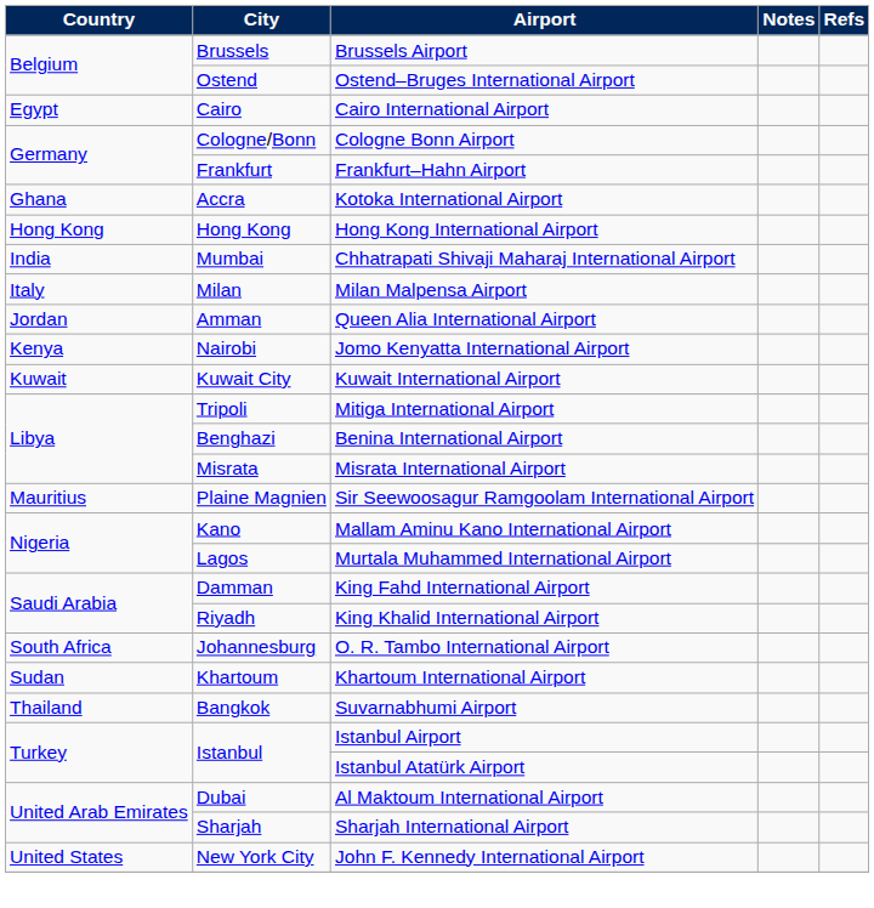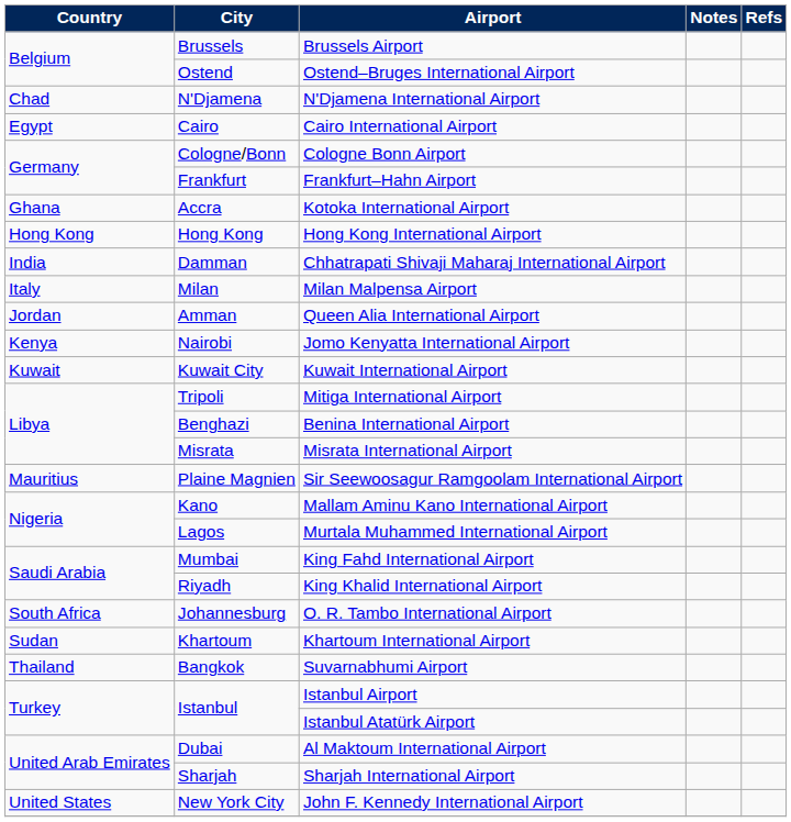 <table class="sortable wikitable">
 <tr>
 <th style="background:#012659;color: white">Country</th>
 <th style="background:#012659;color: white">City</th>
 <th style="background:#012659;color: white">Airport</th>
 <th style="background:#012659;color: white">Notes</th>
 <th style="background:#012659;color: white">Refs</th>
 </tr>
 <tr>
 <td rowspan="2"><a href='#'>Belgium</a></td>
 <td><a href='#'>Brussels</a></td>
 <td><a href='#'>Brussels Airport</a></td>
 <td align=center></td>
 <td align=center></td>
 </tr>
 <tr>
 <td><a href='#'>Ostend</a></td>
 <td><a href='#'>Ostend–Bruges International Airport</a></td>
 <td></td>
+<td align=center></td>
+</tr>
+<tr>
+<td><a href='#'>Chad</a></td>
+<td><a href='#'>N'Djamena</a></td>
+<td><a href='#'>N'Djamena International Airport</a></td>
+<td align=center></td>
 <td align=center></td>
 </tr>
 <tr>
 <td><a href='#'>Egypt</a></td>
 <td><a href='#'>Cairo</a></td>
 <td><a href='#'>Cairo International Airport</a></td>
 <td></td>
 <td align=center></td>
 </tr>
 <tr>
 <td rowspan="2"><a href='#'>Germany</a></td>
 <td><a href='#'>Cologne</a>/<a href='#'>Bonn</a></td>
 <td><a href='#'>Cologne Bonn Airport</a></td>
 <td align=center></td>
 <td align=center></td>
 </tr>
 <tr>
 <td><a href='#'>Frankfurt</a></td>
 <td><a href='#'>Frankfurt–Hahn Airport</a></td>
 <td align=center></td>
 <td align=center></td>
 </tr>
 <tr>
 <td><a href='#'>Ghana</a></td>
 <td><a href='#'>Accra</a></td>
 <td><a href='#'>Kotoka International Airport</a></td>
 <td align=center></td>
 <td align=center></td>
 </tr>
 <tr>
 <td><a href='#'>Hong Kong</a></td>
 <td><a href='#'>Hong Kong</a></td>
 <td><a href='#'>Hong Kong International Airport</a></td>
 <td align=center></td>
 <td align=center></td>
 </tr>
 <tr>
 <td><a href='#'>India</a></td>
-<td><a href='#'>Mumbai</a></td>
+<td><a href='#'>Damman</a></td>
 <td><a href='#'>Chhatrapati Shivaji Maharaj International Airport</a></td>
 <td align=center></td>
 <td align=center></td>
 </tr>
 <tr>
 <td><a href='#'>Italy</a></td>
 <td><a href='#'>Milan</a></td>
 <td><a href='#'>Milan Malpensa Airport</a></td>
 <td align=center></td>
 <td align=center></td>
 </tr>
 <tr>
 <td><a href='#'>Jordan</a></td>
 <td><a href='#'>Amman</a></td>
 <td><a href='#'>Queen Alia International Airport</a></td>
 <td align=center></td>
 <td align=center></td>
 </tr>
 <tr>
 <td><a href='#'>Kenya</a></td>
 <td><a href='#'>Nairobi</a></td>
 <td><a href='#'>Jomo Kenyatta International Airport</a></td>
 <td align=center></td>
 <td align=center></td>
 </tr>
 <tr>
 <td><a href='#'>Kuwait</a></td>
 <td><a href='#'>Kuwait City</a></td>
 <td><a href='#'>Kuwait International Airport</a></td>
 <td align=center></td>
 <td align=center></td>
 </tr>
 <tr>
 <td rowspan="3"><a href='#'>Libya</a></td>
 <td><a href='#'>Tripoli</a></td>
 <td><a href='#'>Mitiga International Airport</a></td>
 <td align=center></td>
 <td align=center></td>
 </tr>
 <tr>
 <td><a href='#'>Benghazi</a></td>
 <td><a href='#'>Benina International Airport</a></td>
 <td align=center></td>
 <td align=center></td>
 </tr>
 <tr>
 <td><a href='#'>Misrata</a></td>
 <td><a href='#'>Misrata International Airport</a></td>
 <td align=center></td>
 <td align=center></td>
 </tr>
 <tr>
 <td><a href='#'>Mauritius</a></td>
 <td><a href='#'>Plaine Magnien</a></td>
 <td><a href='#'>Sir Seewoosagur Ramgoolam International Airport</a></td>
 <td align=center></td>
 <td align=center></td>
 </tr>
 <tr>
 <td rowspan="2"><a href='#'>Nigeria</a></td>
 <td><a href='#'>Kano</a></td>
 <td><a href='#'>Mallam Aminu Kano International Airport</a></td>
 <td align=center></td>
 <td align=center></td>
 </tr>
 <tr>
 <td><a href='#'>Lagos</a></td>
 <td><a href='#'>Murtala Muhammed International Airport</a></td>
 <td align=center></td>
 <td align=center></td>
 </tr>
 <tr>
 <td rowspan="2"><a href='#'>Saudi Arabia</a></td>
-<td><a href='#'>Damman</a></td>
+<td><a href='#'>Mumbai</a></td>
 <td><a href='#'>King Fahd International Airport</a></td>
 <td align=center></td>
 <td align=center></td>
 </tr>
 <tr>
 <td><a href='#'>Riyadh</a></td>
 <td><a href='#'>King Khalid International Airport</a></td>
 <td align=center></td>
 <td align=center></td>
 </tr>
 <tr>
 <td><a href='#'>South Africa</a></td>
 <td><a href='#'>Johannesburg</a></td>
 <td><a href='#'>O. R. Tambo International Airport</a></td>
 <td align=center></td>
 <td align=center></td>
 </tr>
 <tr>
 <td><a href='#'>Sudan</a></td>
 <td><a href='#'>Khartoum</a></td>
 <td><a href='#'>Khartoum International Airport</a></td>
 <td align=center></td>
 <td align=center></td>
 </tr>
 <tr>
 <td><a href='#'>Thailand</a></td>
 <td><a href='#'>Bangkok</a></td>
 <td><a href='#'>Suvarnabhumi Airport</a></td>
 <td align=center></td>
 <td align=center></td>
 </tr>
 <tr>
 <td rowspan="2"><a href='#'>Turkey</a></td>
 <td rowspan="2"><a href='#'>Istanbul</a></td>
 <td><a href='#'>Istanbul Airport</a></td>
 <td align=center></td>
 <td align=center></td>
 </tr>
 <tr>
 <td><a href='#'>Istanbul Atatürk Airport</a></td>
 <td></td>
 <td align=center></td>
 </tr>
 <tr>
 <td rowspan="2"><a href='#'>United Arab Emirates</a></td>
 <td><a href='#'>Dubai</a></td>
 <td><a href='#'>Al Maktoum International Airport</a></td>
 <td align=center></td>
 <td align=center></td>
 </tr>
 <tr>
 <td><a href='#'>Sharjah</a></td>
 <td><a href='#'>Sharjah International Airport</a></td>
 <td align=center></td>
 <td align=center></td>
 </tr>
 <tr>
 <td><a href='#'>United States</a></td>
 <td><a href='#'>New York City</a></td>
 <td><a href='#'>John F. Kennedy International Airport</a></td>
 <td align=center></td>
 <td align=center></td>
 </tr>
 <tr>
 </tr>
 </table>
